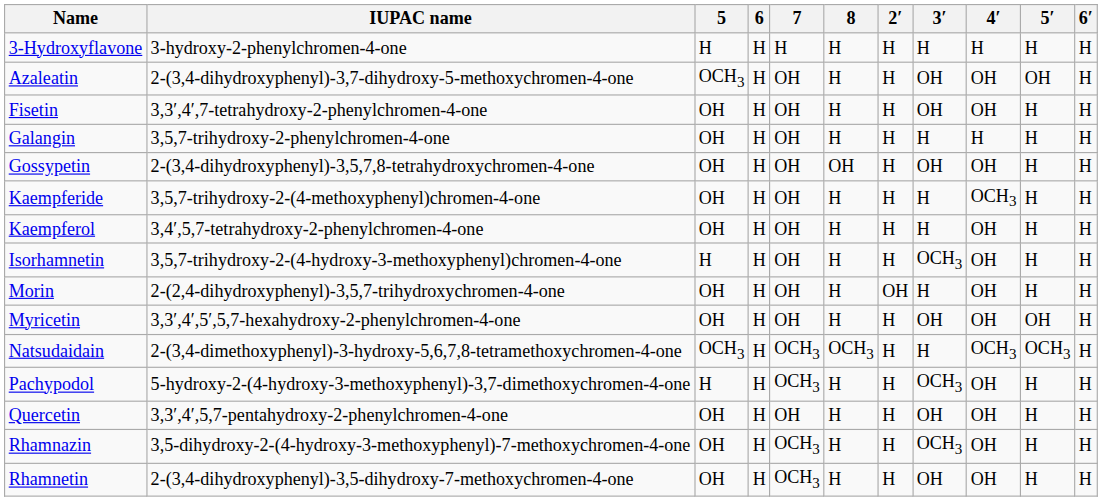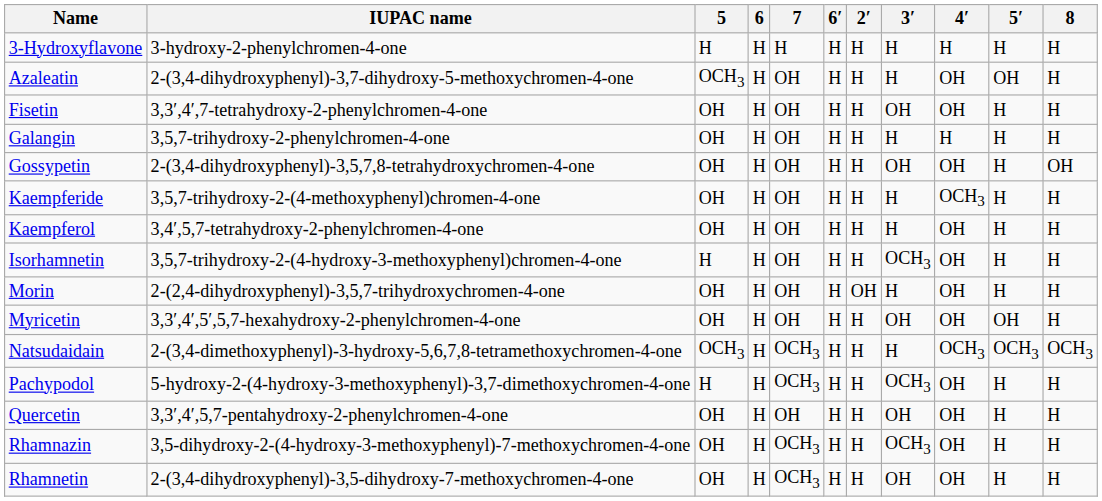 <table class="wikitable sortable">
 <tr>
 <th>Name</th>
 <th>IUPAC name</th>
 <th>5</th>
 <th>6</th>
 <th>7</th>
-<th>8</th>
+<th>6′</th>
 <th>2′</th>
 <th>3′</th>
 <th>4′</th>
 <th>5′</th>
-<th>6′</th>
+<th>8</th>
 </tr>
 <tr>
 <td><a href='#'>3-Hydroxyflavone</a></td>
 <td>3-hydroxy-2-phenylchromen-4-one</td>
 <td>H</td>
 <td>H</td>
 <td>H</td>
 <td>H</td>
 <td>H</td>
 <td>H</td>
 <td>H</td>
 <td>H</td>
 <td>H</td>
 </tr>
 <tr>
 <td><a href='#'>Azaleatin</a></td>
 <td>2-(3,4-dihydroxyphenyl)-3,7-dihydroxy-5-methoxychromen-4-one</td>
 <td>OCH<sub>3</sub></td>
 <td>H</td>
 <td>OH</td>
 <td>H</td>
 <td>H</td>
-<td>OH</td>
+<td>H</td>
 <td>OH</td>
 <td>OH</td>
 <td>H</td>
 </tr>
 <tr>
 <td><a href='#'>Fisetin</a></td>
 <td>3,3′,4′,7-tetrahydroxy-2-phenylchromen-4-one</td>
 <td>OH</td>
 <td>H</td>
 <td>OH</td>
 <td>H</td>
 <td>H</td>
 <td>OH</td>
 <td>OH</td>
 <td>H</td>
 <td>H</td>
 </tr>
 <tr>
 <td><a href='#'>Galangin</a></td>
 <td>3,5,7-trihydroxy-2-phenylchromen-4-one</td>
 <td>OH</td>
 <td>H</td>
 <td>OH</td>
 <td>H</td>
 <td>H</td>
 <td>H</td>
 <td>H</td>
 <td>H</td>
 <td>H</td>
 </tr>
 <tr>
 <td><a href='#'>Gossypetin</a></td>
 <td>2-(3,4-dihydroxyphenyl)-3,5,7,8-tetrahydroxychromen-4-one</td>
 <td>OH</td>
 <td>H</td>
 <td>OH</td>
-<td>OH</td>
+<td>H</td>
 <td>H</td>
 <td>OH</td>
 <td>OH</td>
 <td>H</td>
-<td>H</td>
+<td>OH</td>
 </tr>
 <tr>
 <td><a href='#'>Kaempferide</a></td>
 <td>3,5,7-trihydroxy-2-(4-methoxyphenyl)chromen-4-one</td>
 <td>OH</td>
 <td>H</td>
 <td>OH</td>
 <td>H</td>
 <td>H</td>
 <td>H</td>
 <td>OCH<sub>3</sub></td>
 <td>H</td>
 <td>H</td>
 </tr>
 <tr>
 <td><a href='#'>Kaempferol</a></td>
 <td>3,4′,5,7-tetrahydroxy-2-phenylchromen-4-one</td>
 <td>OH</td>
 <td>H</td>
 <td>OH</td>
 <td>H</td>
 <td>H</td>
 <td>H</td>
 <td>OH</td>
 <td>H</td>
 <td>H</td>
 </tr>
 <tr>
 <td><a href='#'>Isorhamnetin</a></td>
 <td>3,5,7-trihydroxy-2-(4-hydroxy-3-methoxyphenyl)chromen-4-one</td>
 <td>H</td>
 <td>H</td>
 <td>OH</td>
 <td>H</td>
 <td>H</td>
 <td>OCH<sub>3</sub></td>
 <td>OH</td>
 <td>H</td>
 <td>H</td>
 </tr>
 <tr>
 <td><a href='#'>Morin</a></td>
 <td>2-(2,4-dihydroxyphenyl)-3,5,7-trihydroxychromen-4-one</td>
 <td>OH</td>
 <td>H</td>
 <td>OH</td>
 <td>H</td>
 <td>OH</td>
 <td>H</td>
 <td>OH</td>
 <td>H</td>
 <td>H</td>
 </tr>
 <tr>
 <td><a href='#'>Myricetin</a></td>
 <td>3,3′,4′,5′,5,7-hexahydroxy-2-phenylchromen-4-one</td>
 <td>OH</td>
 <td>H</td>
 <td>OH</td>
 <td>H</td>
 <td>H</td>
 <td>OH</td>
 <td>OH</td>
 <td>OH</td>
 <td>H</td>
 </tr>
 <tr>
 <td><a href='#'>Natsudaidain</a></td>
 <td>2-(3,4-dimethoxyphenyl)-3-hydroxy-5,6,7,8-tetramethoxychromen-4-one</td>
 <td>OCH<sub>3</sub></td>
 <td>H</td>
 <td>OCH<sub>3</sub></td>
-<td>OCH<sub>3</sub></td>
+<td>H</td>
 <td>H</td>
 <td>H</td>
 <td>OCH<sub>3</sub></td>
 <td>OCH<sub>3</sub></td>
-<td>H</td>
+<td>OCH<sub>3</sub></td>
 </tr>
 <tr>
 <td><a href='#'>Pachypodol</a></td>
 <td>5-hydroxy-2-(4-hydroxy-3-methoxyphenyl)-3,7-dimethoxychromen-4-one</td>
 <td>H</td>
 <td>H</td>
 <td>OCH<sub>3</sub></td>
 <td>H</td>
 <td>H</td>
 <td>OCH<sub>3</sub></td>
 <td>OH</td>
 <td>H</td>
 <td>H</td>
 </tr>
 <tr>
 <td><a href='#'>Quercetin</a></td>
 <td>3,3′,4′,5,7-pentahydroxy-2-phenylchromen-4-one</td>
 <td>OH</td>
 <td>H</td>
 <td>OH</td>
 <td>H</td>
 <td>H</td>
 <td>OH</td>
 <td>OH</td>
 <td>H</td>
 <td>H</td>
 </tr>
 <tr>
 <td><a href='#'>Rhamnazin</a></td>
 <td>3,5-dihydroxy-2-(4-hydroxy-3-methoxyphenyl)-7-methoxychromen-4-one</td>
 <td>OH</td>
 <td>H</td>
 <td>OCH<sub>3</sub></td>
 <td>H</td>
 <td>H</td>
 <td>OCH<sub>3</sub></td>
 <td>OH</td>
 <td>H</td>
 <td>H</td>
 </tr>
 <tr>
 <td><a href='#'>Rhamnetin</a></td>
 <td>2-(3,4-dihydroxyphenyl)-3,5-dihydroxy-7-methoxychromen-4-one</td>
 <td>OH</td>
 <td>H</td>
 <td>OCH<sub>3</sub></td>
 <td>H</td>
 <td>H</td>
 <td>OH</td>
 <td>OH</td>
 <td>H</td>
 <td>H</td>
 </tr>
 </table>
